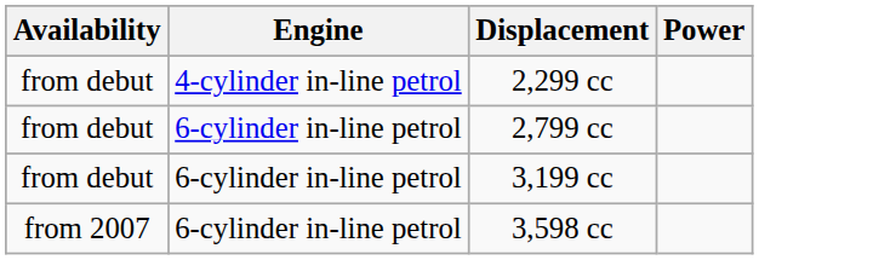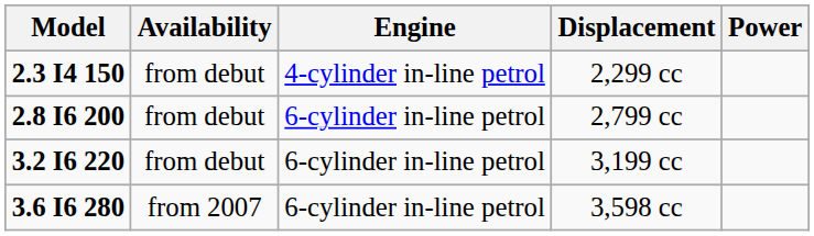 <table class="wikitable" style="text-align:center; font-size:90%;">
 <tr>
+<th>Model</th>
 <th>Availability</th>
 <th>Engine</th>
 <th>Displacement</th>
 <th>Power</th>
 </tr>
 <tr>
+<td><strong>2.3 I4 150</strong></td>
 <td>from debut</td>
 <td><a href='#'>4-cylinder</a> in-line <a href='#'>petrol</a></td>
 <td>2,299 cc</td>
 <td></td>
 </tr>
 <tr>
+<td><strong>2.8 I6 200</strong></td>
 <td>from debut</td>
 <td><a href='#'>6-cylinder</a> in-line petrol</td>
 <td>2,799 cc</td>
 <td></td>
 </tr>
 <tr>
+<td><strong>3.2 I6 220</strong></td>
 <td>from debut</td>
 <td>6-cylinder in-line petrol</td>
 <td>3,199 cc</td>
 <td></td>
 </tr>
 <tr>
+<td><strong>3.6 I6 280</strong></td>
 <td>from 2007</td>
 <td>6-cylinder in-line petrol</td>
 <td>3,598 cc</td>
 <td></td>
 </tr>
 </table>
